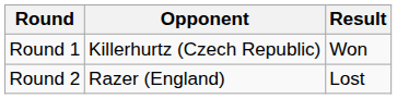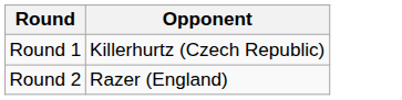 <table class="wikitable">
 <tr>
 <th>Round</th>
 <th>Opponent</th>
-<th>Result</th>
 </tr>
 <tr>
 <td>Round 1</td>
 <td>Killerhurtz (Czech Republic)</td>
-<td>Won</td>
 </tr>
 <tr>
 <td>Round 2</td>
 <td>Razer (England)</td>
-<td>Lost</td>
 </tr>
 </table>
